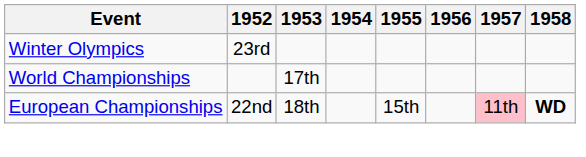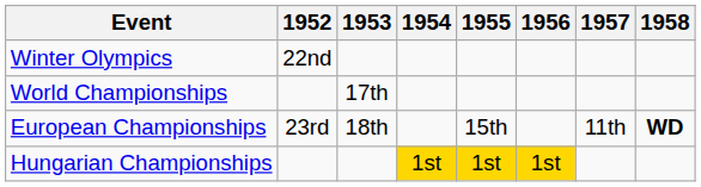 <table class="wikitable">
 <tr>
 <th>Event</th>
 <th>1952</th>
 <th>1953</th>
 <th>1954</th>
 <th>1955</th>
 <th>1956</th>
 <th>1957</th>
 <th>1958</th>
 </tr>
 <tr>
 <td><a href='#'>Winter Olympics</a></td>
-<td align="center">23rd</td>
+<td align="center">22nd</td>
 <td></td>
 <td></td>
 <td></td>
 <td></td>
 <td></td>
 <td></td>
 </tr>
 <tr>
 <td><a href='#'>World Championships</a></td>
 <td></td>
 <td align="center">17th</td>
 <td></td>
 <td></td>
 <td></td>
 <td></td>
 <td></td>
 </tr>
 <tr>
 <td><a href='#'>European Championships</a></td>
-<td align="center">22nd</td>
+<td align="center">23rd</td>
 <td align="center">18th</td>
 <td></td>
 <td align="center">15th</td>
 <td></td>
-<td align="center" style="background: pink;">11th</td>
+<td align="center">11th</td>
 <td align="center"><strong>WD</strong></td>
 </tr>
+<tr>
+<td><a href='#'>Hungarian Championships</a></td>
+<td></td>
+<td></td>
+<td align="center" bgcolor="gold">1st</td>
+<td align="center" bgcolor="gold">1st</td>
+<td align="center" bgcolor="gold">1st</td>
+<td></td>
+<td></td>
+</tr>
 </table>
